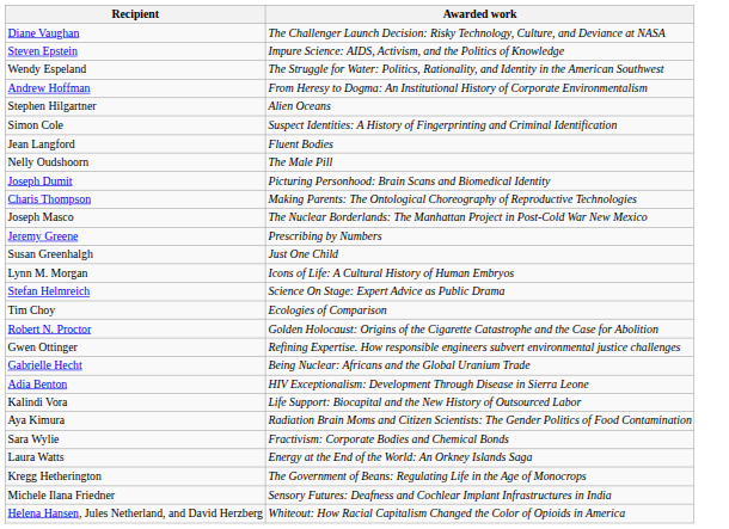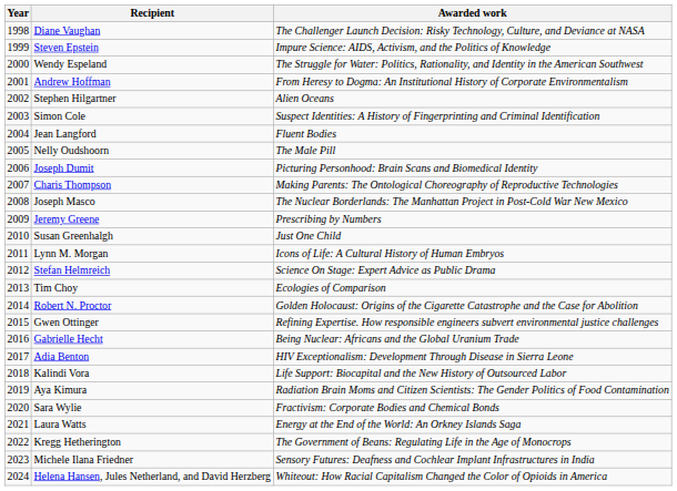 <table class="wikitable sortable">
 <tr>
+<th>Year</th>
 <th>Recipient</th>
 <th>Awarded work</th>
 </tr>
 <tr>
+<td>1998</td>
 <td><a href='#'>Diane Vaughan</a></td>
 <td><em>The Challenger Launch Decision: Risky Technology, Culture, and Deviance at NASA</em></td>
 </tr>
 <tr>
+<td>1999</td>
 <td><a href='#'>Steven Epstein</a></td>
 <td><em>Impure Science: AIDS, Activism, and the Politics of Knowledge</em></td>
 </tr>
 <tr>
+<td>2000</td>
 <td>Wendy Espeland</td>
 <td><em>The Struggle for Water: Politics, Rationality, and Identity in the American Southwest</em></td>
 </tr>
 <tr>
+<td>2001</td>
 <td><a href='#'>Andrew Hoffman</a></td>
 <td><em>From Heresy to Dogma: An Institutional History of Corporate Environmentalism</em></td>
 </tr>
 <tr>
+<td>2002</td>
 <td>Stephen Hilgartner</td>
 <td><em>Alien Oceans</em></td>
 </tr>
 <tr>
+<td>2003</td>
 <td>Simon Cole</td>
 <td><em>Suspect Identities: A History of Fingerprinting and Criminal Identification</em></td>
 </tr>
 <tr>
+<td>2004</td>
 <td>Jean Langford</td>
 <td><em>Fluent Bodies</em></td>
 </tr>
 <tr>
+<td>2005</td>
 <td>Nelly Oudshoorn</td>
 <td><em>The Male Pill</em></td>
 </tr>
 <tr>
+<td>2006</td>
 <td><a href='#'>Joseph Dumit</a></td>
 <td><em>Picturing Personhood: Brain Scans and Biomedical Identity</em></td>
 </tr>
 <tr>
+<td>2007</td>
 <td><a href='#'>Charis Thompson</a></td>
 <td><em>Making Parents: The Ontological Choreography of Reproductive Technologies</em></td>
 </tr>
 <tr>
+<td>2008</td>
 <td>Joseph Masco</td>
 <td><em>The Nuclear Borderlands: The Manhattan Project in Post-Cold War New Mexico</em></td>
 </tr>
 <tr>
+<td>2009</td>
 <td><a href='#'>Jeremy Greene</a></td>
 <td><em>Prescribing by Numbers</em></td>
 </tr>
 <tr>
+<td>2010</td>
 <td>Susan Greenhalgh</td>
 <td><em>Just One Child</em></td>
 </tr>
 <tr>
+<td>2011</td>
 <td>Lynn M. Morgan</td>
 <td><em>Icons of Life: A Cultural History of Human Embryos</em></td>
 </tr>
 <tr>
+<td>2012</td>
 <td><a href='#'>Stefan Helmreich</a></td>
 <td><em>Science On Stage: Expert Advice as Public Drama</em></td>
 </tr>
 <tr>
+<td>2013</td>
 <td>Tim Choy</td>
 <td><em>Ecologies of Comparison</em></td>
 </tr>
 <tr>
+<td>2014</td>
 <td><a href='#'>Robert N. Proctor</a></td>
 <td><em>Golden Holocaust: Origins of the Cigarette Catastrophe and the Case for Abolition</em></td>
 </tr>
 <tr>
+<td>2015</td>
 <td>Gwen Ottinger</td>
 <td><em>Refining Expertise.  How responsible engineers subvert environmental justice challenges</em></td>
 </tr>
 <tr>
+<td>2016</td>
 <td><a href='#'>Gabrielle Hecht</a></td>
 <td><em>Being Nuclear: Africans and the Global Uranium Trade</em></td>
 </tr>
 <tr>
+<td>2017</td>
 <td><a href='#'>Adia Benton</a></td>
 <td><em>HIV Exceptionalism: Development Through Disease in Sierra Leone</em></td>
 </tr>
 <tr>
+<td>2018</td>
 <td>Kalindi Vora</td>
 <td><em>Life Support: Biocapital and the New History of Outsourced Labor</em></td>
 </tr>
 <tr>
+<td>2019</td>
 <td>Aya Kimura</td>
 <td><em>Radiation Brain Moms and Citizen Scientists: The Gender Politics of Food Contamination</em></td>
 </tr>
 <tr>
+<td>2020</td>
 <td>Sara Wylie</td>
 <td><em>Fractivism: Corporate Bodies and Chemical Bonds</em></td>
 </tr>
 <tr>
+<td>2021</td>
 <td>Laura Watts</td>
 <td><em>Energy at the End of the World: An Orkney Islands Saga</em></td>
 </tr>
 <tr>
+<td>2022</td>
 <td>Kregg Hetherington</td>
 <td><em>The Government of Beans: Regulating Life in the Age of Monocrops</em></td>
 </tr>
 <tr>
+<td>2023</td>
 <td>Michele Ilana Friedner</td>
 <td><em>Sensory Futures: Deafness and Cochlear Implant Infrastructures in India</em></td>
 </tr>
 <tr>
+<td>2024</td>
 <td><a href='#'>Helena Hansen</a>, Jules Netherland, and David Herzberg</td>
 <td><em>Whiteout: How Racial Capitalism Changed the Color of Opioids in America</em></td>
 </tr>
 </table>
